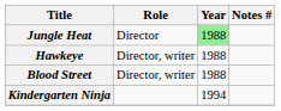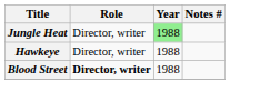 <table class="wikitable plainrowheaders sortable">
 <tr>
 <th scope="col">Title</th>
 <th scope="col">Role</th>
 <th scope="col">Year</th>
 <th scope="col" class="unsortable">Notes #</th>
 </tr>
 <tr>
 <th scope="row"><em>Jungle Heat</em></th>
-<td>Director</td>
+<td>Director, writer</td>
 <td style="background: lightgreen;">1988</td>
 <td></td>
 </tr>
 <tr>
 <th scope="row"><em>Hawkeye</em></th>
 <td>Director, writer</td>
 <td>1988</td>
 <td></td>
 </tr>
 <tr>
 <th scope="row"><em>Blood Street</em></th>
-<td>Director, writer</td>
+<td><strong>Director, writer</strong></td>
 <td>1988</td>
-<td></td>
-</tr>
-<tr>
-<th scope="row"><em>Kindergarten Ninja</em></th>
-<td></td>
-<td>1994</td>
 <td></td>
 </tr>
 <tr>
 </tr>
 </table>
